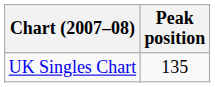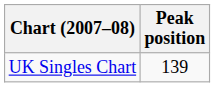 <table class="wikitable sortable">
 <tr>
 <th>Chart (2007–08)</th>
 <th style="text-align:center;">Peak<br>position</th>
 </tr>
 <tr>
 <td align="left"><a href='#'>UK Singles Chart</a></td>
-<td style="text-align:center;">135</td>
+<td style="text-align:center;">139</td>
 </tr>
 </table>
